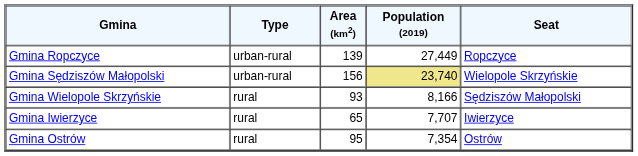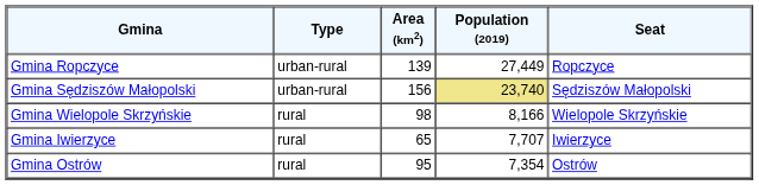 <table width="60%" border="2" cellpadding="3" cellspacing="0" style="font-size:90%;line-height:120%;">
 <tr bgcolor="F0F8FF">
 <td style="text-align:center;"><strong>Gmina</strong></td>
 <td style="text-align:center;"><strong>Type</strong></td>
 <td style="text-align:center;"><strong>Area<br><small>(km<sup>2</sup>)</small></strong></td>
 <td style="text-align:center;"><strong>Population<br><small>(2019)</small></strong></td>
 <td style="text-align:center;"><strong>Seat</strong></td>
 </tr>
 <tr>
 <td><a href='#'>Gmina Ropczyce</a></td>
 <td>urban-rural</td>
 <td style="text-align:right;">139</td>
 <td style="text-align:right;">27,449</td>
 <td><a href='#'>Ropczyce</a></td>
 </tr>
 <tr>
 <td><a href='#'>Gmina Sędziszów Małopolski</a></td>
 <td>urban-rural</td>
 <td style="text-align:right;">156</td>
 <td style="background: khaki; text-align:right;">23,740</td>
-<td><a href='#'>Wielopole Skrzyńskie</a></td>
+<td><a href='#'>Sędziszów Małopolski</a></td>
 </tr>
 <tr>
 <td><a href='#'>Gmina Wielopole Skrzyńskie</a></td>
 <td>rural</td>
-<td style="text-align:right;">93</td>
+<td style="text-align:right;">98</td>
 <td style="text-align:right;">8,166</td>
-<td><a href='#'>Sędziszów Małopolski</a></td>
+<td><a href='#'>Wielopole Skrzyńskie</a></td>
 </tr>
 <tr>
 <td><a href='#'>Gmina Iwierzyce</a></td>
 <td>rural</td>
 <td style="text-align:right;">65</td>
 <td style="text-align:right;">7,707</td>
 <td><a href='#'>Iwierzyce</a></td>
 </tr>
 <tr>
 <td><a href='#'>Gmina Ostrów</a></td>
 <td>rural</td>
 <td style="text-align:right;">95</td>
 <td style="text-align:right;">7,354</td>
 <td><a href='#'>Ostrów</a></td>
 </tr>
 <tr>
 </tr>
 </table>
